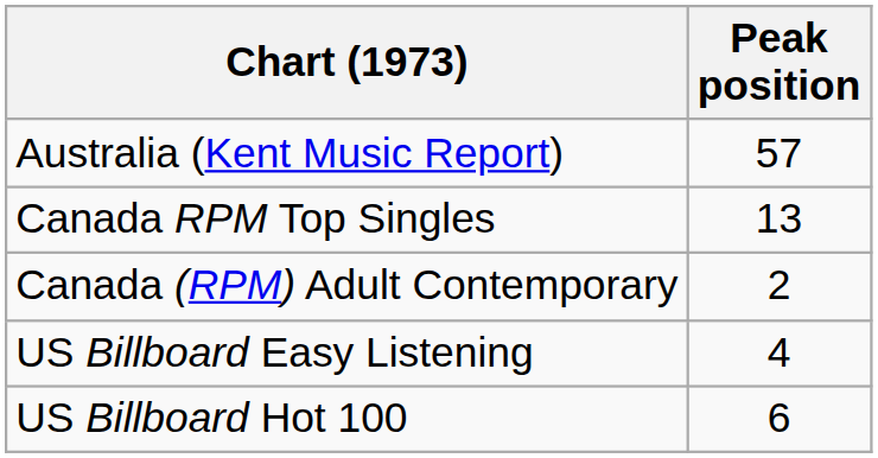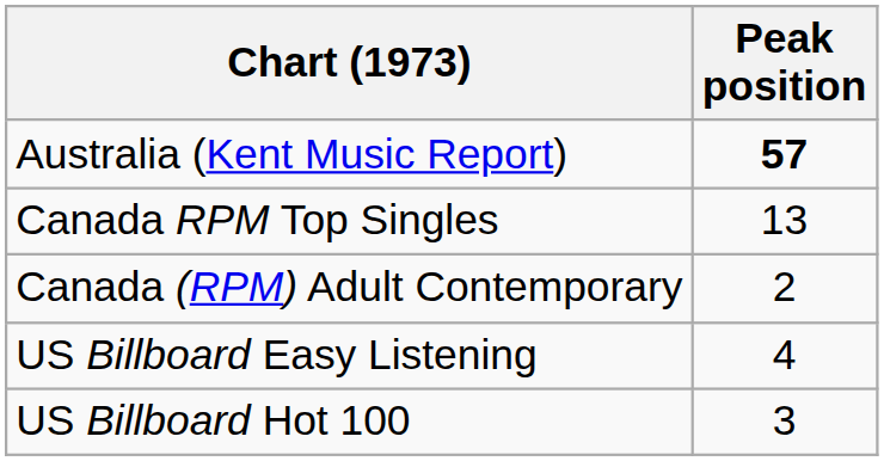 <table class="wikitable sortable">
 <tr>
 <th align="left">Chart (1973)</th>
 <th style="text-align:center;">Peak<br>position</th>
 </tr>
 <tr>
 <td>Australia (<a href='#'>Kent Music Report</a>)</td>
-<td style="text-align:center;">57</td>
+<td style="text-align:center;"><strong>57</strong></td>
 </tr>
 <tr>
 <td align="left">Canada <em>RPM</em> Top Singles </td>
 <td style="text-align:center;">13</td>
 </tr>
 <tr>
 <td>Canada <em>(<a href='#'>RPM</a>)</em> Adult Contemporary</td>
 <td style="text-align:center;">2</td>
 </tr>
 <tr>
 <td align="left">US <em>Billboard</em> Easy Listening</td>
 <td style="text-align:center;">4</td>
 </tr>
 <tr>
 <td align="left">US <em>Billboard</em> Hot 100</td>
-<td style="text-align:center;">6</td>
+<td style="text-align:center;">3</td>
 </tr>
 </table>
